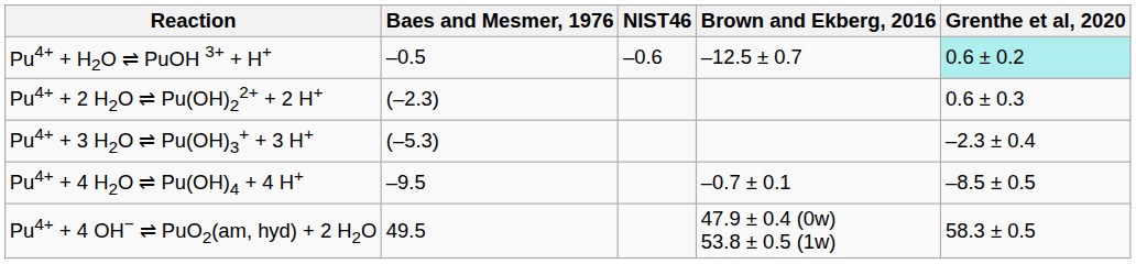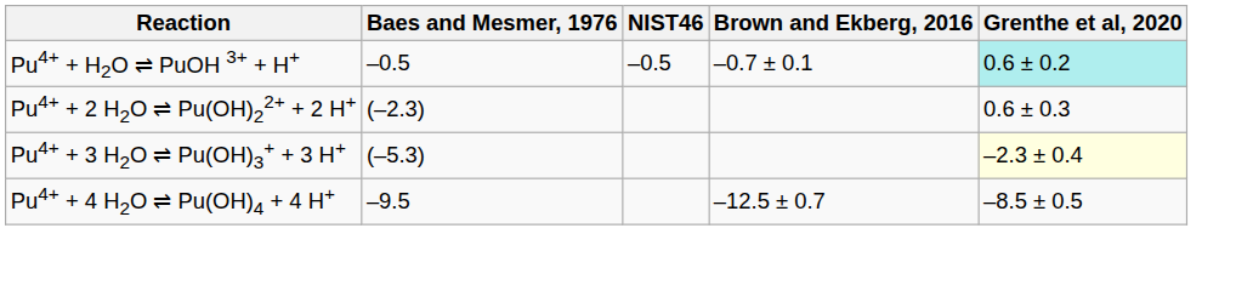 <table class="wikitable">
 <tr>
 <th>Reaction</th>
 <th>Baes and Mesmer, 1976</th>
 <th>NIST46</th>
 <th>Brown and Ekberg, 2016</th>
 <th>Grenthe et al, 2020</th>
 </tr>
 <tr>
 <td>Pu<sup>4+</sup> + H<sub>2</sub>O ⇌ PuOH   <sup>3+</sup> + H<sup>+</sup></td>
 <td>–0.5</td>
-<td>–0.6</td>
-<td>–12.5 ± 0.7</td>
+<td>–0.5</td>
+<td>–0.7 ± 0.1</td>
 <td style="background: paleturquoise;">0.6 ± 0.2</td>
 </tr>
 <tr>
 <td>Pu<sup>4+</sup> + 2 H<sub>2</sub>O ⇌ Pu(OH)<sub>2</sub><sup>2+</sup> + 2 H<sup>+</sup></td>
 <td>(–2.3)</td>
 <td></td>
 <td></td>
 <td>0.6 ± 0.3</td>
 </tr>
 <tr>
 <td>Pu<sup>4+</sup> + 3 H<sub>2</sub>O ⇌ Pu(OH)<sub>3</sub><sup>+</sup> + 3 H<sup>+</sup></td>
 <td>(–5.3)</td>
 <td></td>
 <td></td>
-<td>–2.3 ± 0.4</td>
+<td style="background: lightyellow;">–2.3 ± 0.4</td>
 </tr>
 <tr>
 <td>Pu<sup>4+</sup> + 4 H<sub>2</sub>O ⇌ Pu(OH)<sub>4</sub> + 4 H<sup>+</sup></td>
 <td>–9.5</td>
 <td></td>
-<td>–0.7 ± 0.1</td>
+<td>–12.5 ± 0.7</td>
 <td>–8.5 ± 0.5</td>
 </tr>
-<tr>
-<td>Pu<sup>4+</sup> + 4 OH<sup>−</sup> ⇌ PuO<sub>2</sub>(am, hyd) + 2 H<sub>2</sub>O</td>
-<td>49.5</td>
-<td></td>
-<td>47.9 ± 0.4 (0w)<br>53.8 ± 0.5 (1w)</td>
-<td>58.3 ± 0.5</td>
-</tr>
 </table>
